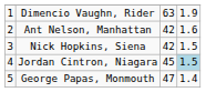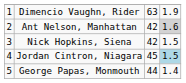 <table class="wikitable sortable" style="text-align:center">
 <tr>
 </tr>
 <tr>
 <td>1</td>
 <td>Dimencio Vaughn, Rider</td>
 <td>63</td>
 <td>1.9</td>
 </tr>
 <tr>
 <td>2</td>
 <td>Ant Nelson, Manhattan</td>
 <td>42</td>
-<td>1.6</td>
+<td style="background: lightgrey;">1.6</td>
 </tr>
 <tr>
 <td>3</td>
 <td>Nick Hopkins, Siena</td>
 <td>42</td>
 <td>1.5</td>
 </tr>
 <tr>
 <td>4</td>
 <td>Jordan Cintron, Niagara</td>
 <td>45</td>
 <td style="background: lightblue;">1.5</td>
 </tr>
 <tr>
 <td>5</td>
 <td>George Papas, Monmouth</td>
-<td>47</td>
+<td>44</td>
 <td>1.4</td>
 </tr>
 </table>
